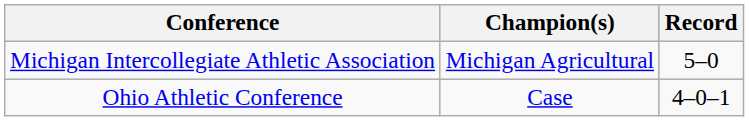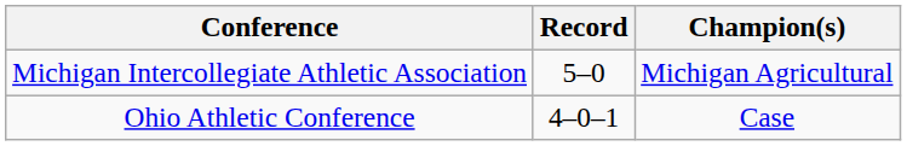 <table class="wikitable" style="text-align:center;">
 <tr>
 <th>Conference</th>
+<th>Record</th>
 <th>Champion(s)</th>
-<th>Record</th>
 </tr>
 <tr>
 <td><a href='#'>Michigan Intercollegiate Athletic Association</a></td>
+<td>5–0</td>
 <td><a href='#'>Michigan Agricultural</a></td>
-<td>5–0</td>
 </tr>
 <tr>
 <td><a href='#'>Ohio Athletic Conference</a></td>
+<td>4–0–1</td>
 <td><a href='#'>Case</a></td>
-<td>4–0–1</td>
 </tr>
 </table>
